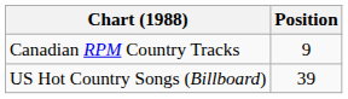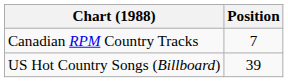 <table class="wikitable">
 <tr>
 <th>Chart (1988)</th>
 <th>Position</th>
 </tr>
 <tr>
 <td align="left">Canadian <em><a href='#'>RPM</a></em> Country Tracks</td>
-<td align="center">9</td>
+<td align="center">7</td>
 </tr>
 <tr>
 <td>US Hot Country Songs (<em>Billboard</em>)</td>
 <td align="center">39</td>
 </tr>
 </table>
